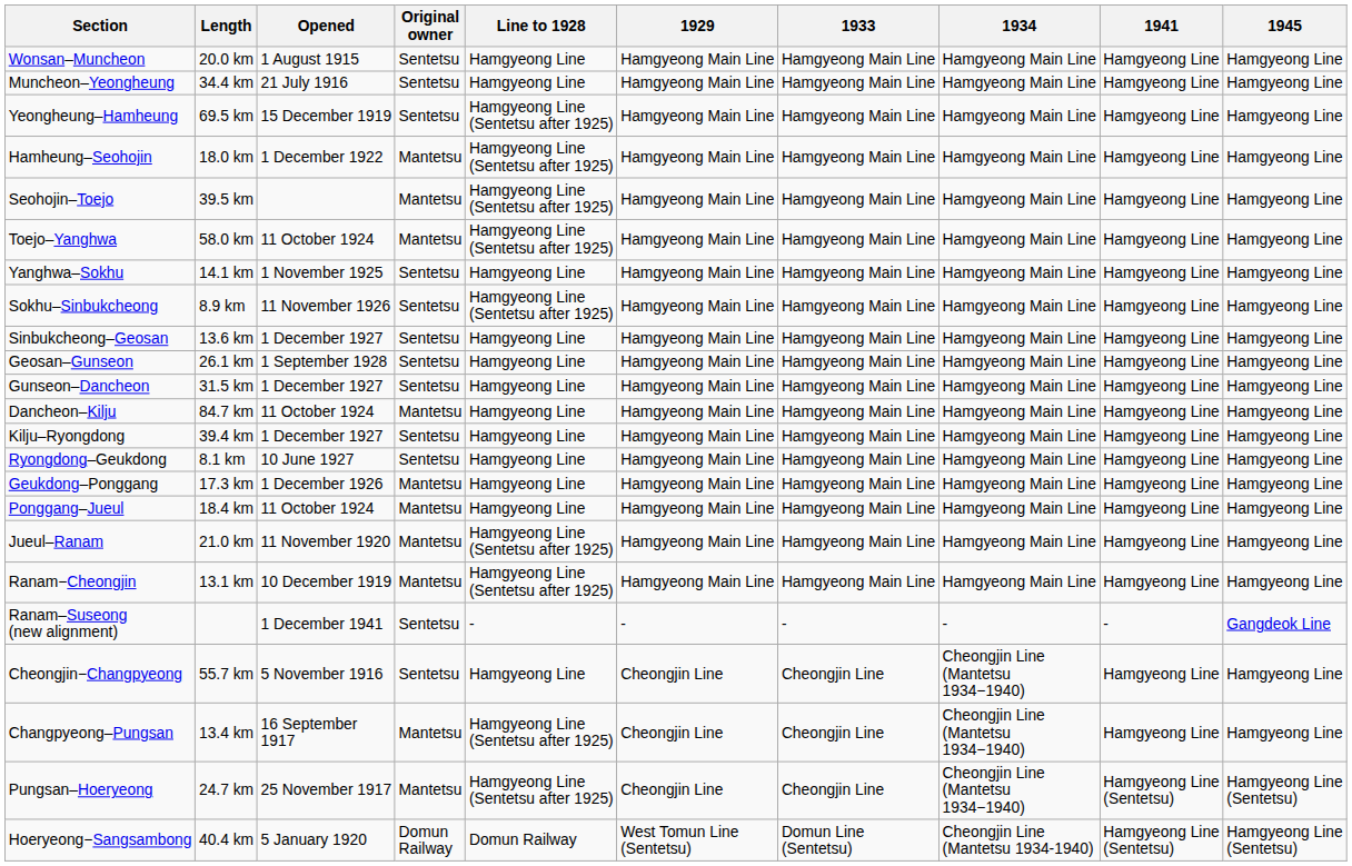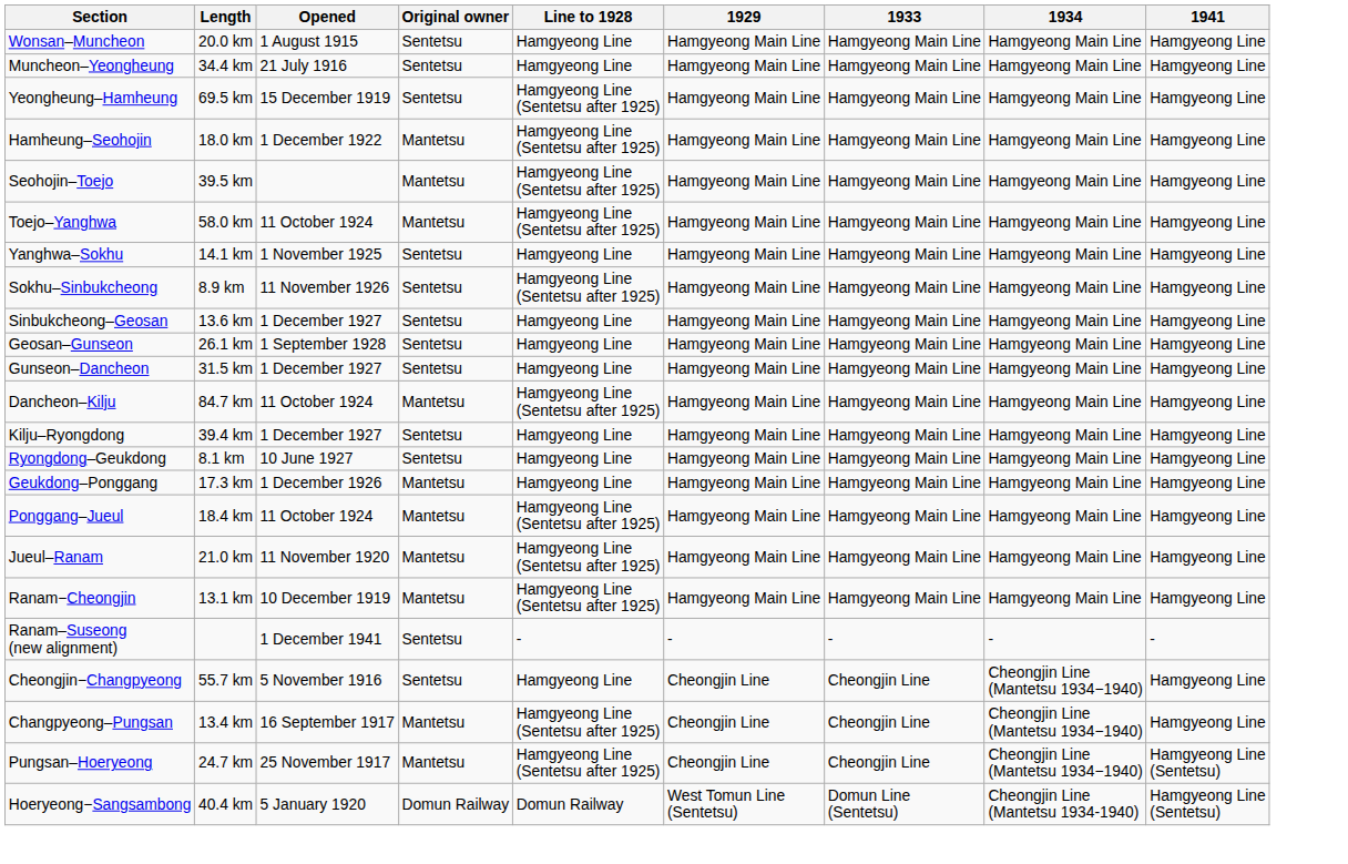 <table class="wikitable" style="font-size:90%;">
 <tr>
 <th>Section</th>
 <th>Length</th>
 <th>Opened</th>
 <th>Original owner</th>
 <th>Line to 1928</th>
 <th>1929</th>
 <th>1933</th>
 <th>1934</th>
 <th>1941</th>
-<th>1945</th>
 </tr>
 <tr>
 <td><a href='#'>Wonsan</a>–<a href='#'>Muncheon</a></td>
 <td>20.0 km</td>
 <td>1 August 1915</td>
 <td>Sentetsu</td>
 <td>Hamgyeong Line</td>
 <td>Hamgyeong Main Line</td>
 <td>Hamgyeong Main Line</td>
 <td>Hamgyeong Main Line</td>
-<td>Hamgyeong Line</td>
 <td>Hamgyeong Line</td>
 </tr>
 <tr>
 <td>Muncheon–<a href='#'>Yeongheung</a></td>
 <td>34.4 km</td>
 <td>21 July 1916</td>
 <td>Sentetsu</td>
 <td>Hamgyeong Line</td>
 <td>Hamgyeong Main Line</td>
 <td>Hamgyeong Main Line</td>
 <td>Hamgyeong Main Line</td>
 <td>Hamgyeong Line</td>
-<td>Hamgyeong Line</td>
 </tr>
 <tr>
 <td>Yeongheung–<a href='#'>Hamheung</a></td>
 <td>69.5 km</td>
 <td>15 December 1919</td>
 <td>Sentetsu</td>
 <td>Hamgyeong Line<br>(Sentetsu after 1925)</td>
 <td>Hamgyeong Main Line</td>
 <td>Hamgyeong Main Line</td>
 <td>Hamgyeong Main Line</td>
-<td>Hamgyeong Line</td>
 <td>Hamgyeong Line</td>
 </tr>
 <tr>
 <td>Hamheung–<a href='#'>Seohojin</a></td>
 <td>18.0 km</td>
 <td>1 December 1922</td>
 <td>Mantetsu</td>
 <td>Hamgyeong Line<br>(Sentetsu after 1925)</td>
 <td>Hamgyeong Main Line</td>
 <td>Hamgyeong Main Line</td>
 <td>Hamgyeong Main Line</td>
 <td>Hamgyeong Line</td>
-<td>Hamgyeong Line</td>
 </tr>
 <tr>
 <td>Seohojin–<a href='#'>Toejo</a></td>
 <td>39.5 km</td>
 <td></td>
 <td>Mantetsu</td>
 <td>Hamgyeong Line<br>(Sentetsu after 1925)</td>
 <td>Hamgyeong Main Line</td>
 <td>Hamgyeong Main Line</td>
 <td>Hamgyeong Main Line</td>
-<td>Hamgyeong Line</td>
 <td>Hamgyeong Line</td>
 </tr>
 <tr>
 <td>Toejo–<a href='#'>Yanghwa</a></td>
 <td>58.0 km</td>
 <td>11 October 1924</td>
 <td>Mantetsu</td>
 <td>Hamgyeong Line<br>(Sentetsu after 1925)</td>
 <td>Hamgyeong Main Line</td>
 <td>Hamgyeong Main Line</td>
 <td>Hamgyeong Main Line</td>
 <td>Hamgyeong Line</td>
-<td>Hamgyeong Line</td>
 </tr>
 <tr>
 <td>Yanghwa–<a href='#'>Sokhu</a></td>
 <td>14.1 km</td>
 <td>1 November 1925</td>
 <td>Sentetsu</td>
 <td>Hamgyeong Line</td>
 <td>Hamgyeong Main Line</td>
 <td>Hamgyeong Main Line</td>
 <td>Hamgyeong Main Line</td>
-<td>Hamgyeong Line</td>
 <td>Hamgyeong Line</td>
 </tr>
 <tr>
 <td>Sokhu–<a href='#'>Sinbukcheong</a></td>
 <td>8.9 km</td>
 <td>11 November 1926</td>
 <td>Sentetsu</td>
 <td>Hamgyeong Line<br>(Sentetsu after 1925)</td>
 <td>Hamgyeong Main Line</td>
 <td>Hamgyeong Main Line</td>
 <td>Hamgyeong Main Line</td>
 <td>Hamgyeong Line</td>
-<td>Hamgyeong Line</td>
 </tr>
 <tr>
 <td>Sinbukcheong–<a href='#'>Geosan</a></td>
 <td>13.6 km</td>
 <td>1 December 1927</td>
 <td>Sentetsu</td>
 <td>Hamgyeong Line</td>
 <td>Hamgyeong Main Line</td>
 <td>Hamgyeong Main Line</td>
 <td>Hamgyeong Main Line</td>
-<td>Hamgyeong Line</td>
 <td>Hamgyeong Line</td>
 </tr>
 <tr>
 <td>Geosan–<a href='#'>Gunseon</a></td>
 <td>26.1 km</td>
 <td>1 September 1928</td>
 <td>Sentetsu</td>
 <td>Hamgyeong Line</td>
 <td>Hamgyeong Main Line</td>
 <td>Hamgyeong Main Line</td>
 <td>Hamgyeong Main Line</td>
 <td>Hamgyeong Line</td>
-<td>Hamgyeong Line</td>
 </tr>
 <tr>
 <td>Gunseon–<a href='#'>Dancheon</a></td>
 <td>31.5 km</td>
 <td>1 December 1927</td>
 <td>Sentetsu</td>
 <td>Hamgyeong Line</td>
 <td>Hamgyeong Main Line</td>
 <td>Hamgyeong Main Line</td>
 <td>Hamgyeong Main Line</td>
 <td>Hamgyeong Line</td>
-<td>Hamgyeong Line</td>
 </tr>
 <tr>
 <td>Dancheon–<a href='#'>Kilju</a></td>
 <td>84.7 km</td>
 <td>11 October 1924</td>
 <td>Mantetsu</td>
-<td>Hamgyeong Line</td>
+<td>Hamgyeong Line<br>(Sentetsu after 1925)</td>
 <td>Hamgyeong Main Line</td>
 <td>Hamgyeong Main Line</td>
 <td>Hamgyeong Main Line</td>
-<td>Hamgyeong Line</td>
 <td>Hamgyeong Line</td>
 </tr>
 <tr>
 <td>Kilju–Ryongdong</td>
 <td>39.4 km</td>
 <td>1 December 1927</td>
 <td>Sentetsu</td>
 <td>Hamgyeong Line</td>
 <td>Hamgyeong Main Line</td>
 <td>Hamgyeong Main Line</td>
 <td>Hamgyeong Main Line</td>
 <td>Hamgyeong Line</td>
-<td>Hamgyeong Line</td>
 </tr>
 <tr>
 <td><a href='#'>Ryongdong</a>–Geukdong</td>
 <td>8.1 km</td>
 <td>10 June 1927</td>
 <td>Sentetsu</td>
 <td>Hamgyeong Line</td>
 <td>Hamgyeong Main Line</td>
 <td>Hamgyeong Main Line</td>
 <td>Hamgyeong Main Line</td>
-<td>Hamgyeong Line</td>
 <td>Hamgyeong Line</td>
 </tr>
 <tr>
 <td><a href='#'>Geukdong</a>–Ponggang</td>
 <td>17.3 km</td>
 <td>1 December 1926</td>
 <td>Mantetsu</td>
 <td>Hamgyeong Line</td>
 <td>Hamgyeong Main Line</td>
 <td>Hamgyeong Main Line</td>
 <td>Hamgyeong Main Line</td>
 <td>Hamgyeong Line</td>
-<td>Hamgyeong Line</td>
 </tr>
 <tr>
 <td><a href='#'>Ponggang</a>–<a href='#'>Jueul</a></td>
 <td>18.4 km</td>
 <td>11 October 1924</td>
 <td>Mantetsu</td>
-<td>Hamgyeong Line</td>
+<td>Hamgyeong Line<br>(Sentetsu after 1925)</td>
 <td>Hamgyeong Main Line</td>
 <td>Hamgyeong Main Line</td>
 <td>Hamgyeong Main Line</td>
-<td>Hamgyeong Line</td>
 <td>Hamgyeong Line</td>
 </tr>
 <tr>
 <td>Jueul–<a href='#'>Ranam</a></td>
 <td>21.0 km</td>
 <td>11 November 1920</td>
 <td>Mantetsu</td>
 <td>Hamgyeong Line<br>(Sentetsu after 1925)</td>
 <td>Hamgyeong Main Line</td>
 <td>Hamgyeong Main Line</td>
 <td>Hamgyeong Main Line</td>
 <td>Hamgyeong Line</td>
-<td>Hamgyeong Line</td>
 </tr>
 <tr>
 <td>Ranam−<a href='#'>Cheongjin</a></td>
 <td>13.1 km</td>
 <td>10 December 1919</td>
 <td>Mantetsu</td>
 <td>Hamgyeong Line<br>(Sentetsu after 1925)</td>
 <td>Hamgyeong Main Line</td>
 <td>Hamgyeong Main Line</td>
 <td>Hamgyeong Main Line</td>
-<td>Hamgyeong Line</td>
 <td>Hamgyeong Line</td>
 </tr>
 <tr>
 <td>Ranam–<a href='#'>Suseong</a><br>(new alignment)</td>
 <td></td>
 <td>1 December 1941</td>
 <td>Sentetsu</td>
 <td>-</td>
 <td>-</td>
 <td>-</td>
 <td>-</td>
 <td>-</td>
-<td><a href='#'>Gangdeok Line</a></td>
 </tr>
 <tr>
 <td>Cheongjin−<a href='#'>Changpyeong</a></td>
 <td>55.7 km</td>
 <td>5 November 1916</td>
 <td>Sentetsu</td>
 <td>Hamgyeong Line</td>
 <td>Cheongjin Line</td>
 <td>Cheongjin Line</td>
 <td>Cheongjin Line<br>(Mantetsu 1934−1940)</td>
-<td>Hamgyeong Line</td>
 <td>Hamgyeong Line</td>
 </tr>
 <tr>
 <td>Changpyeong–<a href='#'>Pungsan</a></td>
 <td>13.4 km</td>
 <td>16 September 1917</td>
 <td>Mantetsu</td>
 <td>Hamgyeong Line<br>(Sentetsu after 1925)</td>
 <td>Cheongjin Line</td>
 <td>Cheongjin Line</td>
 <td>Cheongjin Line<br>(Mantetsu 1934−1940)</td>
 <td>Hamgyeong Line</td>
-<td>Hamgyeong Line</td>
 </tr>
 <tr>
 <td>Pungsan–<a href='#'>Hoeryeong</a></td>
 <td>24.7 km</td>
 <td>25 November 1917</td>
 <td>Mantetsu</td>
 <td>Hamgyeong Line<br>(Sentetsu after 1925)</td>
 <td>Cheongjin Line</td>
 <td>Cheongjin Line</td>
 <td>Cheongjin Line<br>(Mantetsu 1934−1940)</td>
-<td>Hamgyeong Line<br>(Sentetsu)</td>
 <td>Hamgyeong Line<br>(Sentetsu)</td>
 </tr>
 <tr>
 <td>Hoeryeong−<a href='#'>Sangsambong</a></td>
 <td>40.4 km</td>
 <td>5 January 1920</td>
 <td>Domun Railway</td>
 <td>Domun Railway</td>
 <td>West Tomun Line<br>(Sentetsu)</td>
 <td>Domun Line<br>(Sentetsu)</td>
 <td>Cheongjin Line<br>(Mantetsu 1934-1940)</td>
 <td>Hamgyeong Line<br>(Sentetsu)</td>
-<td>Hamgyeong Line<br>(Sentetsu)</td>
 </tr>
 </table>
